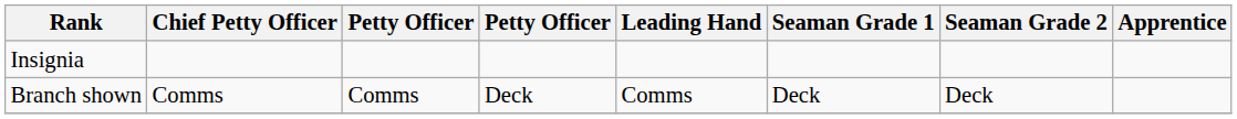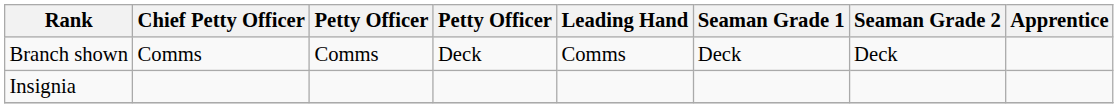 <table class="wikitable">
 <tr>
 <th>Rank</th>
 <th>Chief Petty Officer</th>
 <th>Petty Officer</th>
 <th>Petty Officer</th>
 <th>Leading Hand</th>
 <th>Seaman Grade 1</th>
 <th>Seaman Grade 2</th>
 <th>Apprentice</th>
 </tr>
 <tr>
+<td>Branch shown</td>
+<td>Comms</td>
+<td>Comms</td>
+<td>Deck</td>
+<td>Comms</td>
+<td>Deck</td>
+<td>Deck</td>
+<td></td>
+</tr>
+<tr>
 <td>Insignia</td>
 <td></td>
 <td></td>
 <td></td>
 <td></td>
 <td></td>
 <td></td>
 <td></td>
 </tr>
 <tr>
-<td>Branch shown</td>
-<td>Comms</td>
-<td>Comms</td>
-<td>Deck</td>
-<td>Comms</td>
-<td>Deck</td>
-<td>Deck</td>
-<td></td>
-</tr>
-<tr>
 </tr>
 </table>
